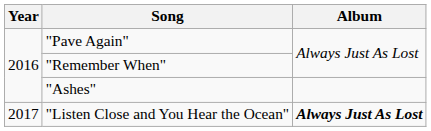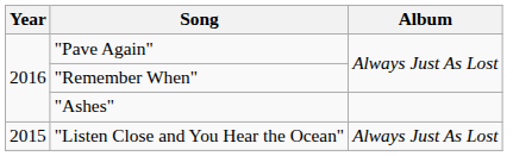 <table class="wikitable">
 <tr>
 <th>Year</th>
 <th>Song</th>
 <th>Album</th>
 </tr>
 <tr>
 <td rowspan="3">2016</td>
 <td>"Pave Again"</td>
 <td rowspan=2><em>Always Just As Lost</em></td>
 </tr>
 <tr>
 <td>"Remember When"</td>
 </tr>
 <tr>
 <td>"Ashes"</td>
 </tr>
 <tr>
-<td rowspan="1">2017</td>
+<td rowspan="1">2015</td>
 <td>"Listen Close and You Hear the Ocean"</td>
-<td><strong><em>Always Just As Lost</em></strong></td>
+<td><em>Always Just As Lost</em></td>
 </tr>
 </table>
